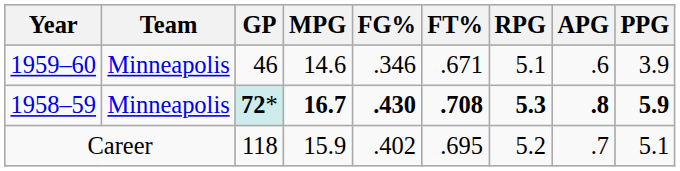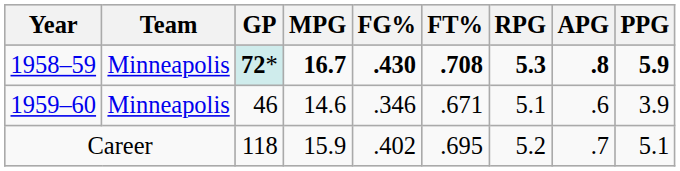 <table class="wikitable sortable" style="font-size:95%; text-align:right;">
 <tr>
 <th>Year</th>
 <th>Team</th>
 <th>GP</th>
 <th>MPG</th>
 <th>FG%</th>
 <th>FT%</th>
 <th>RPG</th>
 <th>APG</th>
 <th>PPG</th>
 </tr>
 <tr>
+<td style="text-align:left;"><a href='#'>1958–59</a></td>
+<td style="text-align:left;"><a href='#'>Minneapolis</a></td>
+<td style="background:#CFECEC;"><strong>72</strong>*</td>
+<td><strong>16.7</strong></td>
+<td><strong>.430</strong></td>
+<td><strong>.708</strong></td>
+<td><strong>5.3</strong></td>
+<td><strong>.8</strong></td>
+<td><strong>5.9</strong></td>
+</tr>
+<tr>
 <td style="text-align:left;"><a href='#'>1959–60</a></td>
 <td style="text-align:left;"><a href='#'>Minneapolis</a></td>
 <td>46</td>
 <td>14.6</td>
 <td>.346</td>
 <td>.671</td>
 <td>5.1</td>
 <td>.6</td>
 <td>3.9</td>
-</tr>
-<tr>
-<td style="text-align:left;"><a href='#'>1958–59</a></td>
-<td style="text-align:left;"><a href='#'>Minneapolis</a></td>
-<td style="background:#CFECEC;"><strong>72</strong>*</td>
-<td><strong>16.7</strong></td>
-<td><strong>.430</strong></td>
-<td><strong>.708</strong></td>
-<td><strong>5.3</strong></td>
-<td><strong>.8</strong></td>
-<td><strong>5.9</strong></td>
 </tr>
 <tr>
 <td colspan="2" style="text-align:center;">Career</td>
 <td>118</td>
 <td>15.9</td>
 <td>.402</td>
 <td>.695</td>
 <td>5.2</td>
 <td>.7</td>
 <td>5.1</td>
 </tr>
 </table>
